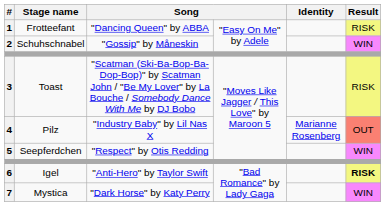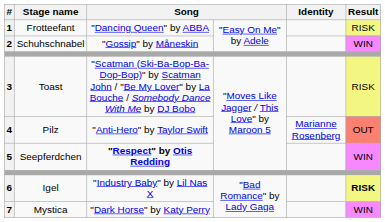 <table class="wikitable plainrowheaders" style="text-align: center;">
 <tr>
 <th>#</th>
 <th>Stage name</th>
 <th colspan="2">Song</th>
 <th>Identity</th>
 <th>Result</th>
 </tr>
 <tr>
 <th>1</th>
 <td>Frotteefant</td>
 <td>"<a href='#'>Dancing Queen</a>" by <a href='#'>ABBA</a></td>
 <td rowspan=2>"<a href='#'>Easy On Me</a>" by <a href='#'>Adele</a></td>
 <td></td>
 <td bgcolor="F3F781">RISK</td>
 </tr>
 <tr>
 <th>2</th>
 <td>Schuhschnabel</td>
 <td>"<a href='#'>Gossip</a>" by <a href='#'>Måneskin</a></td>
 <td></td>
 <td bgcolor=#F888FD>WIN</td>
 </tr>
 <tr>
 <td colspan="6" style="background:darkgray"></td>
 </tr>
 <tr>
 <th>3</th>
 <td>Toast</td>
 <td>"<a href='#'>Scatman (Ski-Ba-Bop-Ba-Dop-Bop)</a>" by <a href='#'>Scatman John</a> / "<a href='#'>Be My Lover</a>" by <a href='#'>La Bouche</a> / <em><a href='#'>Somebody Dance With Me</a></em> by <a href='#'>DJ Bobo</a></td>
 <td rowspan=3>"<a href='#'>Moves Like Jagger</a><em> / </em><a href='#'>This Love</a>" by <a href='#'>Maroon 5</a></td>
 <td></td>
 <td bgcolor="F3F781">RISK</td>
 </tr>
 <tr>
 <th>4</th>
 <td>Pilz</td>
-<td>"<a href='#'>Industry Baby</a>" by <a href='#'>Lil Nas X</a></td>
+<td>"<a href='#'>Anti-Hero</a>" by <a href='#'>Taylor Swift</a></td>
 <td><a href='#'>Marianne Rosenberg</a></td>
 <td bgcolor=salmon>OUT</td>
 </tr>
 <tr>
 <th>5</th>
 <td>Seepferdchen</td>
-<td>"<a href='#'>Respect</a>" by <a href='#'>Otis Redding</a></td>
+<td><strong>"<a href='#'>Respect</a>" by <a href='#'>Otis Redding</a></strong></td>
 <td></td>
 <td bgcolor=#F888FD>WIN</td>
 </tr>
 <tr>
 <td colspan="6" style="background:darkgray"></td>
 </tr>
 <tr>
 <th>6</th>
 <td>Igel</td>
-<td>"<a href='#'>Anti-Hero</a>" by <a href='#'>Taylor Swift</a></td>
+<td>"<a href='#'>Industry Baby</a>" by <a href='#'>Lil Nas X</a></td>
 <td rowspan=2>"<a href='#'>Bad Romance</a>" by <a href='#'>Lady Gaga</a></td>
 <td></td>
 <td bgcolor="F3F781"><strong>RISK</strong></td>
 </tr>
 <tr>
 <th>7</th>
 <td>Mystica</td>
 <td>"<a href='#'>Dark Horse</a>" by <a href='#'>Katy Perry</a></td>
 <td></td>
 <td bgcolor=#F888FD>WIN</td>
 </tr>
 </table>
